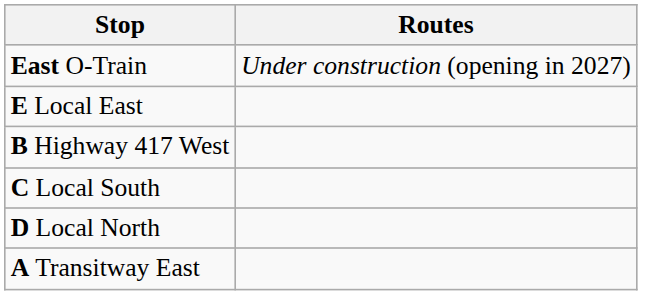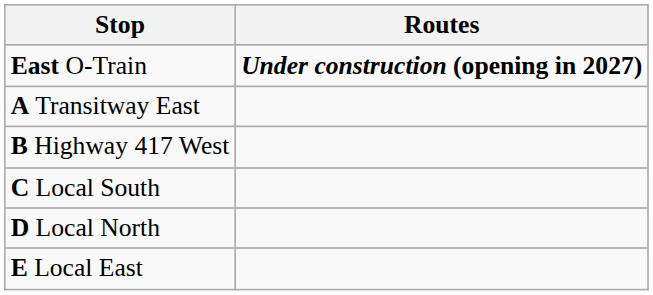 <table class="wikitable">
 <tr>
 <th>Stop</th>
 <th>Routes</th>
 </tr>
 <tr>
 <td><strong>East</strong> O-Train</td>
-<td> <em>Under construction</em> (opening in 2027)</td>
+<td><strong> <em>Under construction</em> (opening in 2027)</strong></td>
 </tr>
 <tr>
-<td><strong>E</strong> Local East</td>
-<td></td>
+<td><strong>A</strong> Transitway East</td>
+<td>     </td>
 </tr>
 <tr>
 <td><strong>B</strong> Highway 417 West</td>
 <td>            </td>
 </tr>
 <tr>
 <td><strong>C</strong> Local South</td>
 <td>    </td>
 </tr>
 <tr>
 <td><strong>D</strong> Local North</td>
 <td>  </td>
 </tr>
 <tr>
-<td><strong>A</strong> Transitway East</td>
-<td>     </td>
+<td><strong>E</strong> Local East</td>
+<td></td>
 </tr>
 </table>
